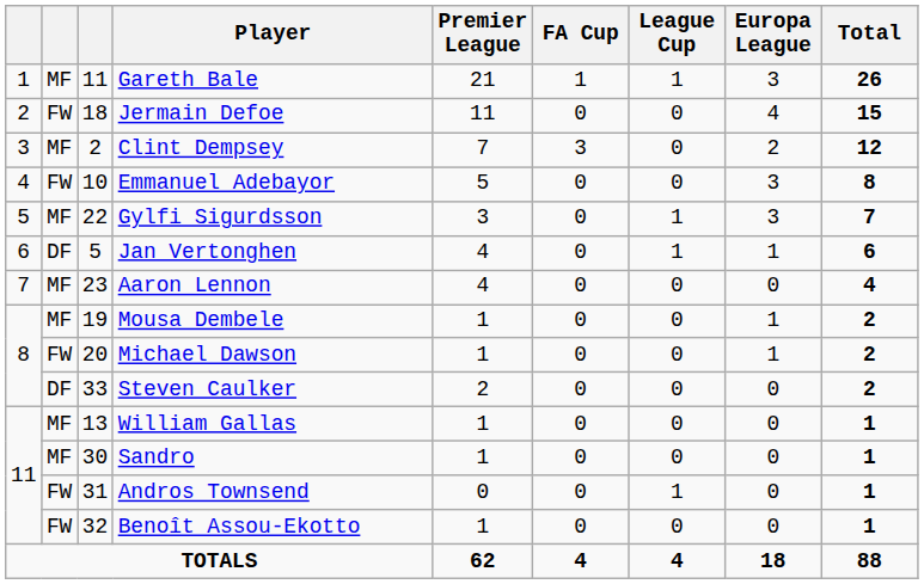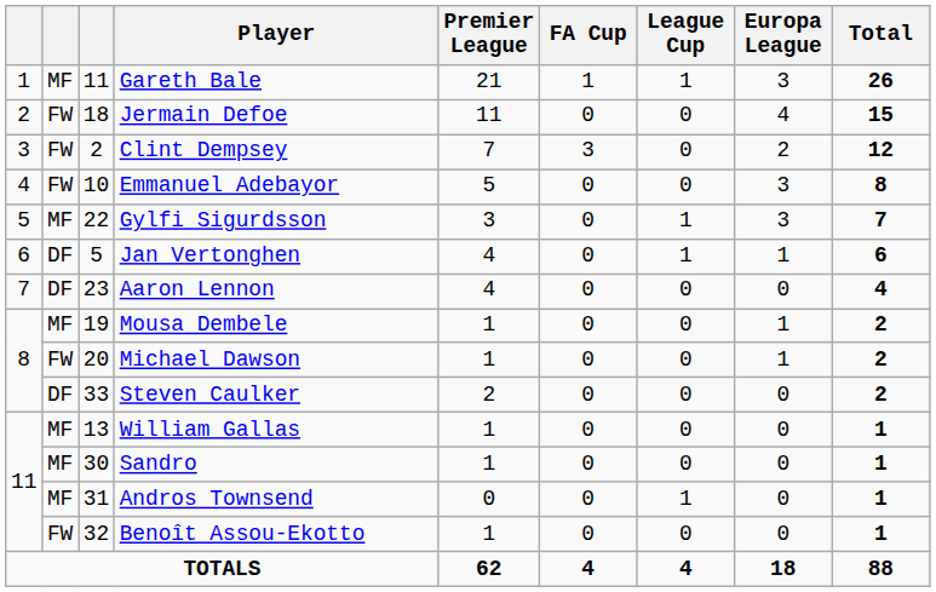 <table class="wikitable sortable" style="font-size: 95%; text-align: center;">
 <tr>
 <th width=10></th>
 <th width=10></th>
 <th width=10></th>
 <th width=180>Player</th>
 <th width=50>Premier League</th>
 <th width=50>FA Cup</th>
 <th width=50>League Cup</th>
 <th width=50>Europa League</th>
 <th width=50>Total</th>
 </tr>
 <tr>
 <td>1</td>
 <td>MF</td>
 <td>11</td>
 <td align=left> <a href='#'>Gareth Bale</a></td>
 <td>21</td>
 <td>1</td>
 <td>1</td>
 <td>3</td>
 <td><strong>26</strong></td>
 </tr>
 <tr>
 <td>2</td>
 <td>FW</td>
 <td>18</td>
 <td align=left> <a href='#'>Jermain Defoe</a></td>
 <td>11</td>
 <td>0</td>
 <td>0</td>
 <td>4</td>
 <td><strong>15</strong></td>
 </tr>
 <tr>
 <td>3</td>
-<td>MF</td>
+<td>FW</td>
 <td>2</td>
 <td align="left"> <a href='#'>Clint Dempsey</a></td>
 <td>7</td>
 <td>3</td>
 <td>0</td>
 <td>2</td>
 <td><strong>12</strong></td>
 </tr>
 <tr>
 <td>4</td>
 <td>FW</td>
 <td>10</td>
 <td align="left"> <a href='#'>Emmanuel Adebayor</a></td>
 <td>5</td>
 <td>0</td>
 <td>0</td>
 <td>3</td>
 <td><strong>8</strong></td>
 </tr>
 <tr>
 <td>5</td>
 <td>MF</td>
 <td>22</td>
 <td align="left"> <a href='#'>Gylfi Sigurdsson</a></td>
 <td>3</td>
 <td>0</td>
 <td>1</td>
 <td>3</td>
 <td><strong>7</strong></td>
 </tr>
 <tr>
 <td>6</td>
 <td>DF</td>
 <td>5</td>
 <td align="left"> <a href='#'>Jan Vertonghen</a></td>
 <td>4</td>
 <td>0</td>
 <td>1</td>
 <td>1</td>
 <td><strong>6</strong></td>
 </tr>
 <tr>
 <td>7</td>
-<td>MF</td>
+<td>DF</td>
 <td>23</td>
 <td align="left"> <a href='#'>Aaron Lennon</a></td>
 <td>4</td>
 <td>0</td>
 <td>0</td>
 <td>0</td>
 <td><strong>4</strong></td>
 </tr>
 <tr>
 <td rowspan="3">8</td>
 <td>MF</td>
 <td>19</td>
 <td align="left"> <a href='#'>Mousa Dembele</a></td>
 <td>1</td>
 <td>0</td>
 <td>0</td>
 <td>1</td>
 <td><strong>2</strong></td>
 </tr>
 <tr>
 <td>FW</td>
 <td>20</td>
 <td align="left"> <a href='#'>Michael Dawson</a></td>
 <td>1</td>
 <td>0</td>
 <td>0</td>
 <td>1</td>
 <td><strong>2</strong></td>
 </tr>
 <tr>
 <td>DF</td>
 <td>33</td>
 <td align="left"> <a href='#'>Steven Caulker</a></td>
 <td>2</td>
 <td>0</td>
 <td>0</td>
 <td>0</td>
 <td><strong>2</strong></td>
 </tr>
 <tr>
 <td rowspan="4">11</td>
 <td>MF</td>
 <td>13</td>
 <td align="left"> <a href='#'>William Gallas</a></td>
 <td>1</td>
 <td>0</td>
 <td>0</td>
 <td>0</td>
 <td><strong>1</strong></td>
 </tr>
 <tr>
 <td>MF</td>
 <td>30</td>
 <td align="left"> <a href='#'>Sandro</a></td>
 <td>1</td>
 <td>0</td>
 <td>0</td>
 <td>0</td>
 <td><strong>1</strong></td>
 </tr>
 <tr>
-<td>FW</td>
+<td>MF</td>
 <td>31</td>
 <td align="left"> <a href='#'>Andros Townsend</a></td>
 <td>0</td>
 <td>0</td>
 <td>1</td>
 <td>0</td>
 <td><strong>1</strong></td>
 </tr>
 <tr>
 <td>FW</td>
 <td>32</td>
 <td align="left"> <a href='#'>Benoît Assou-Ekotto</a></td>
 <td>1</td>
 <td>0</td>
 <td>0</td>
 <td>0</td>
 <td><strong>1</strong></td>
 </tr>
 <tr>
 <td colspan="4"><strong>TOTALS</strong></td>
 <td><strong>62</strong></td>
 <td><strong>4</strong></td>
 <td><strong>4</strong></td>
 <td><strong>18</strong></td>
 <td><strong>88</strong></td>
 </tr>
 </table>
